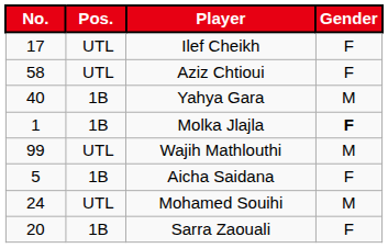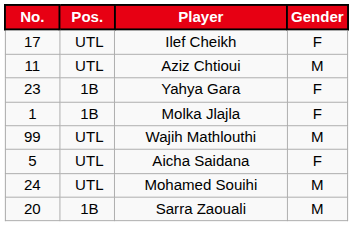 <table class="wikitable" style="text-align: center;">
 <tr>
 <th style="background:#E70013; color:#FFFFFF; border:2px solid #000000; width: 50px;">No.</th>
 <th style="background:#E70013; color:#FFFFFF; border:2px solid #000000; width: 50px;">Pos.</th>
 <th style="background:#E70013; color:#FFFFFF; border:2px solid #000000; width: 175px;">Player</th>
 <th style="background:#E70013; color:#FFFFFF; border:2px solid #000000; width: 50px;">Gender</th>
 </tr>
 <tr>
 <td>17</td>
 <td> UTL</td>
 <td>Ilef Cheikh</td>
 <td>F</td>
 </tr>
 <tr>
-<td>58</td>
+<td>11</td>
 <td> UTL</td>
 <td>Aziz Chtioui</td>
-<td>F</td>
+<td>M</td>
 </tr>
 <tr>
-<td>40</td>
+<td>23</td>
 <td> 1B</td>
 <td>Yahya Gara</td>
-<td>M</td>
+<td>F</td>
 </tr>
 <tr>
 <td>1</td>
 <td> 1B</td>
 <td>Molka Jlajla</td>
-<td><strong>F</strong></td>
+<td>F</td>
 </tr>
 <tr>
 <td>99</td>
 <td> UTL</td>
 <td>Wajih Mathlouthi</td>
 <td>M</td>
 </tr>
 <tr>
 <td>5</td>
-<td> 1B</td>
+<td> UTL</td>
 <td>Aicha Saidana</td>
 <td>F</td>
 </tr>
 <tr>
 <td>24</td>
 <td> UTL</td>
 <td>Mohamed Souihi</td>
 <td>M</td>
 </tr>
 <tr>
 <td>20</td>
 <td> 1B</td>
 <td>Sarra Zaouali</td>
-<td>F</td>
+<td>M</td>
 </tr>
 </table>
